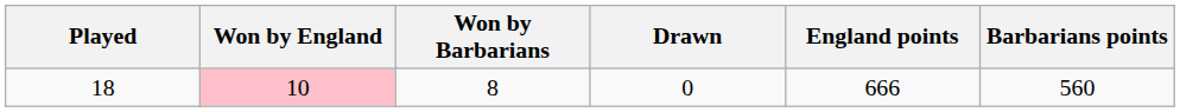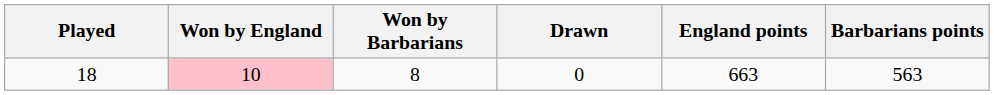 <table class="wikitable sortable" style="text-align:center">
 <tr>
 <th width="125">Played</th>
 <th width="125">Won by England</th>
 <th width="125">Won by Barbarians</th>
 <th width="125">Drawn</th>
 <th width="125">England points</th>
 <th width="125">Barbarians points</th>
 </tr>
 <tr>
 <td>18</td>
 <td style="background: pink;">10</td>
 <td>8</td>
 <td>0</td>
-<td>666</td>
-<td>560</td>
+<td>663</td>
+<td>563</td>
 </tr>
 </table>
